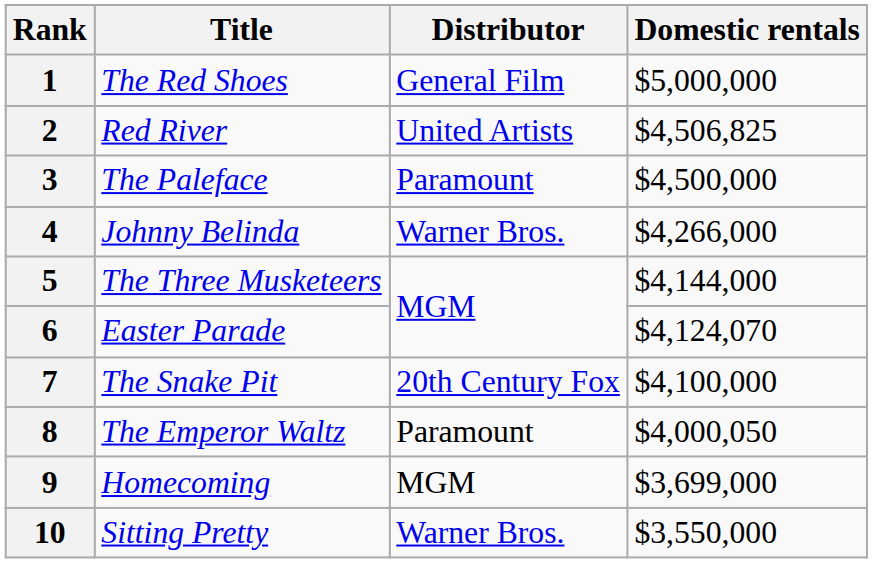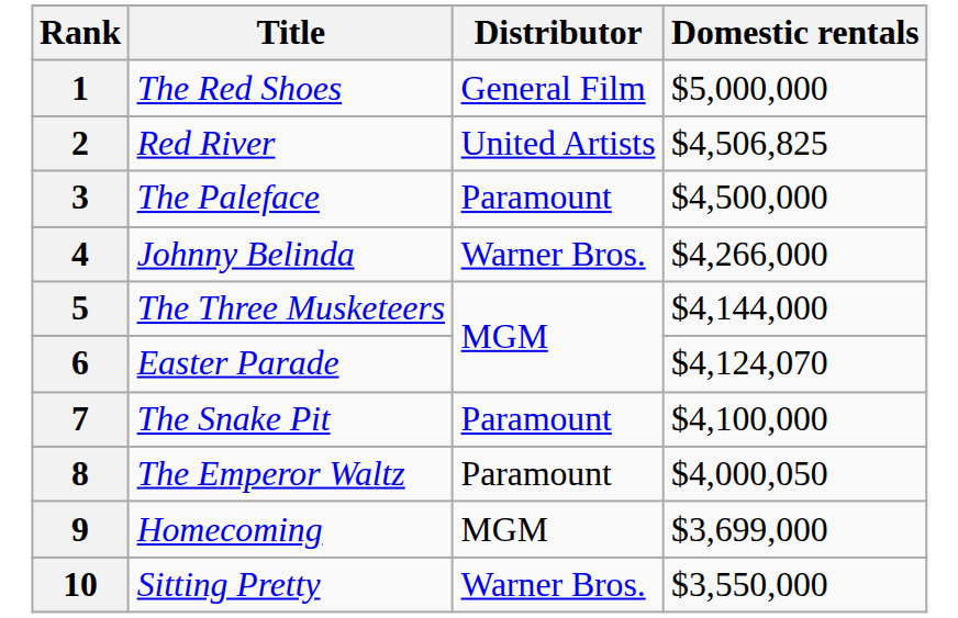 <table class="wikitable sortable" style="margin:auto; margin:auto;">
 <tr>
 <th>Rank</th>
 <th>Title</th>
 <th>Distributor</th>
 <th>Domestic rentals</th>
 </tr>
 <tr>
 <th style="text-align:center;"><strong>1</strong></th>
 <td><em><a href='#'>The Red Shoes</a></em></td>
 <td><a href='#'>General Film</a></td>
 <td>$5,000,000</td>
 </tr>
 <tr>
 <th style="text-align:center;"><strong>2</strong></th>
 <td><em><a href='#'>Red River</a></em></td>
 <td><a href='#'>United Artists</a></td>
 <td>$4,506,825</td>
 </tr>
 <tr>
 <th style="text-align:center;"><strong>3</strong></th>
 <td><em><a href='#'>The Paleface</a></em></td>
 <td><a href='#'>Paramount</a></td>
 <td>$4,500,000</td>
 </tr>
 <tr>
 <th style="text-align:center;"><strong>4</strong></th>
 <td><em><a href='#'>Johnny Belinda</a></em></td>
 <td><a href='#'>Warner Bros.</a></td>
 <td>$4,266,000</td>
 </tr>
 <tr>
 <th style="text-align:center;"><strong>5</strong></th>
 <td><em><a href='#'>The Three Musketeers</a></em></td>
 <td rowspan="2"><a href='#'>MGM</a></td>
 <td>$4,144,000</td>
 </tr>
 <tr>
 <th style="text-align:center;"><strong>6</strong></th>
 <td><em><a href='#'>Easter Parade</a></em></td>
 <td>$4,124,070</td>
 </tr>
 <tr>
 <th style="text-align:center;"><strong>7</strong></th>
 <td><em><a href='#'>The Snake Pit</a></em></td>
-<td><a href='#'>20th Century Fox</a></td>
+<td><a href='#'>Paramount</a></td>
 <td>$4,100,000</td>
 </tr>
 <tr>
 <th style="text-align:center;"><strong>8</strong></th>
 <td><em><a href='#'>The Emperor Waltz</a></em></td>
 <td>Paramount</td>
 <td>$4,000,050</td>
 </tr>
 <tr>
 <th style="text-align:center;"><strong>9</strong></th>
 <td><em><a href='#'>Homecoming</a></em></td>
 <td>MGM</td>
 <td>$3,699,000</td>
 </tr>
 <tr>
 <th style="text-align:center;"><strong>10</strong></th>
 <td><em><a href='#'>Sitting Pretty</a></em></td>
 <td><a href='#'>Warner Bros.</a></td>
 <td>$3,550,000</td>
 </tr>
 </table>
